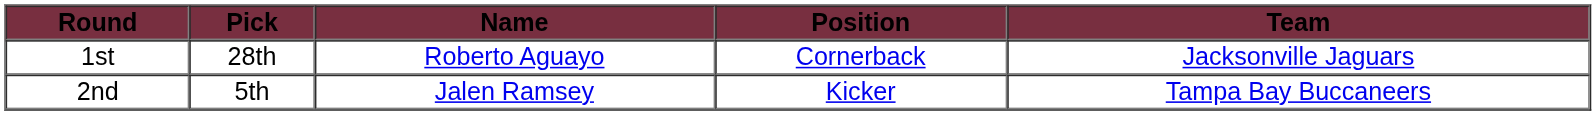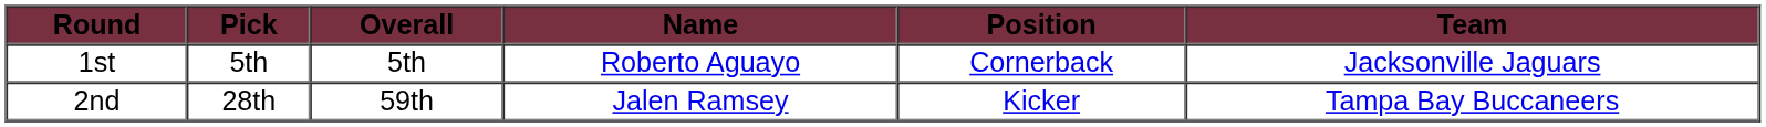 <table cellpadding="1" border="1" cellspacing="0" width="80%">
 <tr>
 <th bgcolor="#782F40"><span>Round</span></th>
 <th bgcolor="#782F40"><span>Pick</span></th>
+<th bgcolor="#782F40"><span>Overall</span></th>
 <th bgcolor="#782F40"><span>Name</span></th>
 <th bgcolor="#782F40"><span>Position</span></th>
 <th bgcolor="#782F40"><span>Team</span></th>
 </tr>
 <tr align="center">
 <td>1st</td>
-<td>28th</td>
+<td>5th</td>
+<td>5th</td>
 <td><a href='#'>Roberto Aguayo</a></td>
 <td><a href='#'>Cornerback</a></td>
 <td><a href='#'>Jacksonville Jaguars</a></td>
 </tr>
 <tr align="center">
 <td>2nd</td>
-<td>5th</td>
+<td>28th</td>
+<td>59th</td>
 <td><a href='#'>Jalen Ramsey</a></td>
 <td><a href='#'>Kicker</a></td>
 <td><a href='#'>Tampa Bay Buccaneers</a></td>
 </tr>
 </table>
